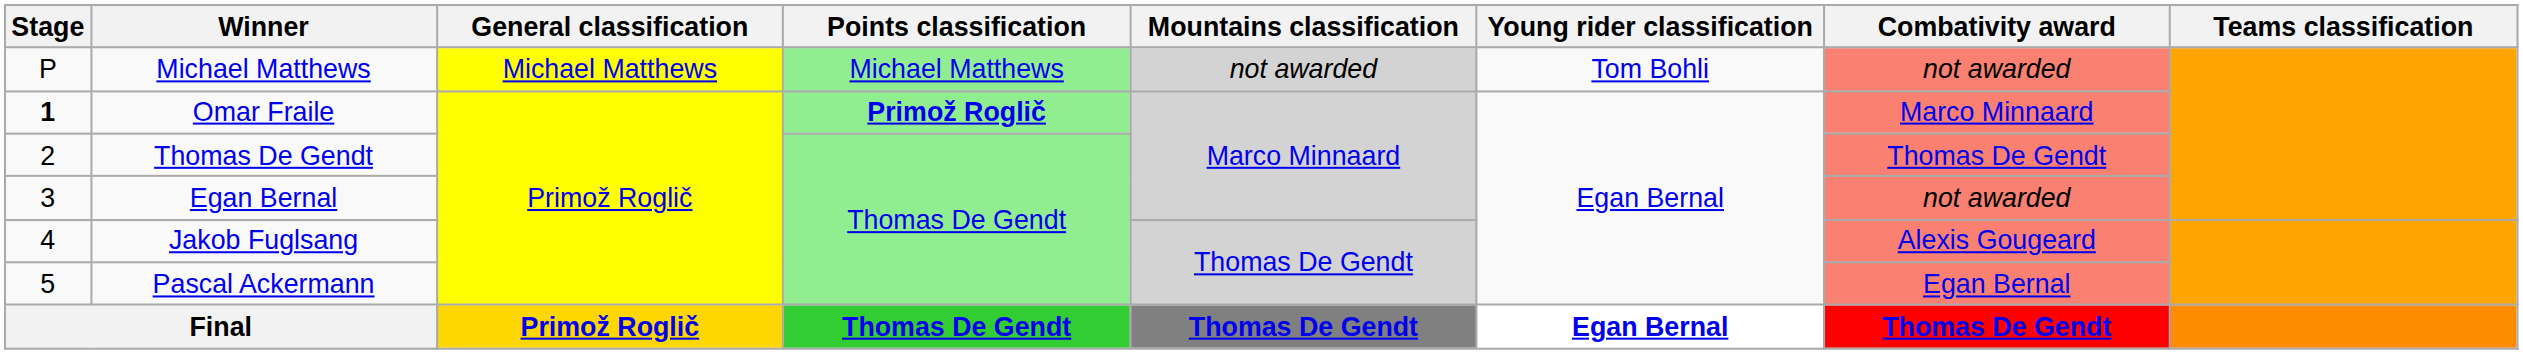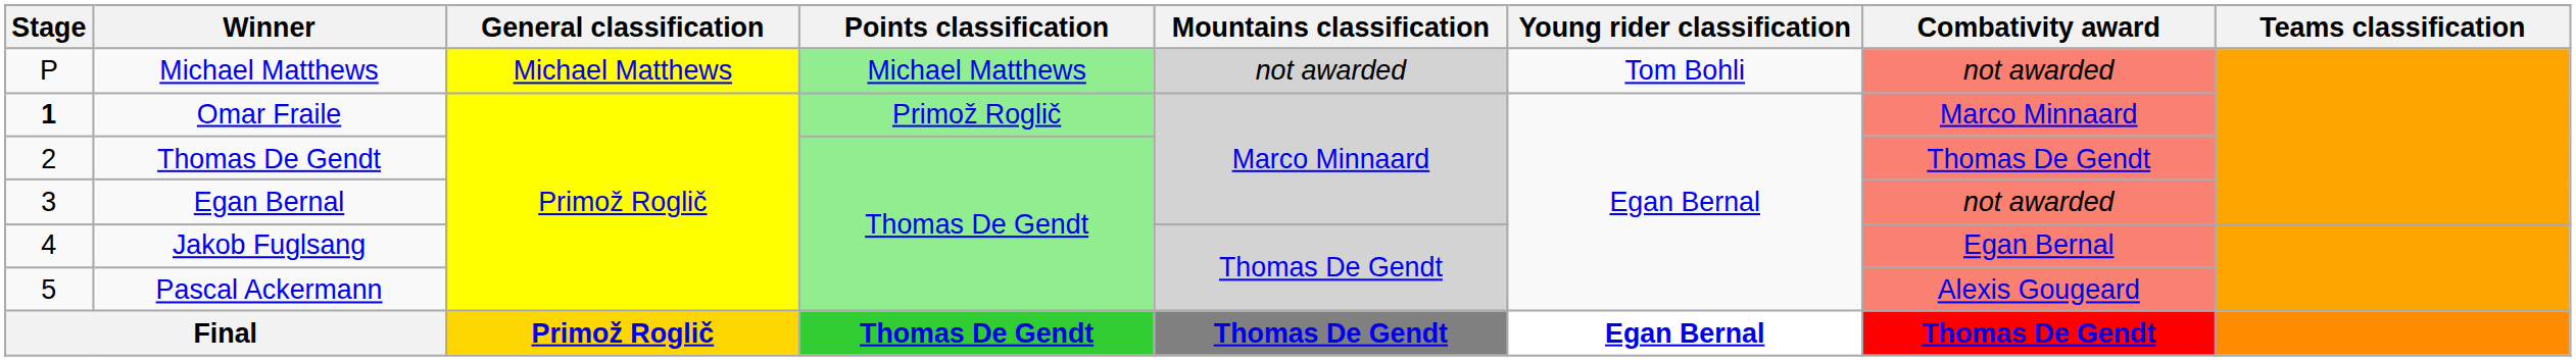 <table class=wikitable style="text-align: center; font-size:smaller;">
 <tr>
 <th style="width:2%;">Stage</th>
 <th style="width:14%;">Winner</th>
 <th style="width:14%;">General classification<br></th>
 <th style="width:14%;">Points classification<br></th>
 <th style="width:14%;">Mountains classification<br></th>
 <th style="width:14%;">Young rider classification<br></th>
 <th style="width:14%;">Combativity award<br></th>
 <th style="width:14%;">Teams classification<br></th>
 </tr>
 <tr>
 <td>P</td>
 <td><a href='#'>Michael Matthews</a></td>
 <td style="background:yellow;"><a href='#'>Michael Matthews</a></td>
 <td style="background:lightgreen"><a href='#'>Michael Matthews</a></td>
 <td style="background:lightgrey"><em>not awarded</em></td>
 <td style="background:offwhite;"><a href='#'>Tom Bohli</a></td>
 <td style="background:salmon;"><em>not awarded</em></td>
 <td style="background:orange;" rowspan=4></td>
 </tr>
 <tr>
 <td><strong>1</strong></td>
 <td><a href='#'>Omar Fraile</a></td>
 <td style="background:yellow;" rowspan=5><a href='#'>Primož Roglič</a></td>
-<td style="background:lightgreen"><strong><a href='#'>Primož Roglič</a></strong></td>
+<td style="background:lightgreen"><a href='#'>Primož Roglič</a></td>
 <td style="background:lightgrey" rowspan=3><a href='#'>Marco Minnaard</a></td>
 <td style="background:offwhite;" rowspan=5><a href='#'>Egan Bernal</a></td>
 <td style="background:salmon;"><a href='#'>Marco Minnaard</a></td>
 </tr>
 <tr>
 <td>2</td>
 <td><a href='#'>Thomas De Gendt</a></td>
 <td style="background:lightgreen" rowspan=4><a href='#'>Thomas De Gendt</a></td>
 <td style="background:salmon;"><a href='#'>Thomas De Gendt</a></td>
 </tr>
 <tr>
 <td>3</td>
 <td><a href='#'>Egan Bernal</a></td>
 <td style="background:salmon;"><em>not awarded</em></td>
 </tr>
 <tr>
 <td>4</td>
 <td><a href='#'>Jakob Fuglsang</a></td>
 <td style="background:lightgrey" rowspan=2><a href='#'>Thomas De Gendt</a></td>
-<td style="background:salmon;"><a href='#'>Alexis Gougeard</a></td>
+<td style="background:salmon;"><a href='#'>Egan Bernal</a></td>
 <td style="background:orange;" rowspan=2></td>
 </tr>
 <tr>
 <td>5</td>
 <td><a href='#'>Pascal Ackermann</a></td>
-<td style="background:salmon;"><a href='#'>Egan Bernal</a></td>
+<td style="background:salmon;"><a href='#'>Alexis Gougeard</a></td>
 </tr>
 <tr>
 <th colspan=2>Final</th>
 <th style="background:gold;"><a href='#'>Primož Roglič</a></th>
 <th style="background:limegreen;"><a href='#'>Thomas De Gendt</a></th>
 <th style="background:grey;"><a href='#'>Thomas De Gendt</a></th>
 <th style="background:white;"><a href='#'>Egan Bernal</a></th>
 <th style="background-color:red;"><a href='#'>Thomas De Gendt</a></th>
 <th style="background:#FF8C00;"></th>
 </tr>
 </table>
